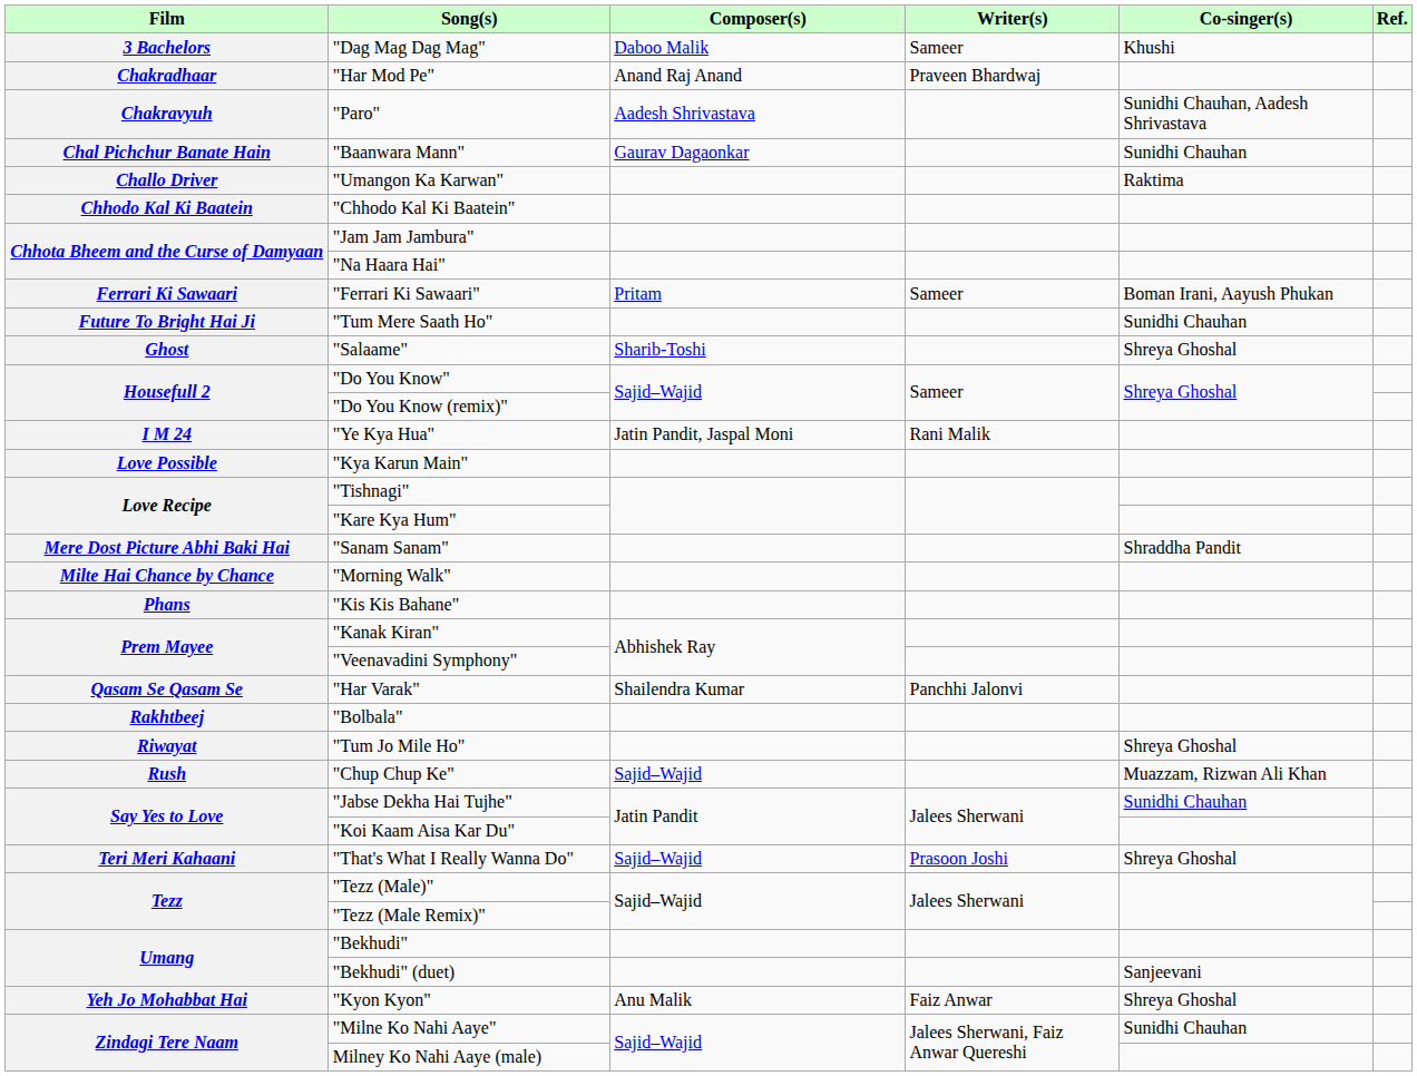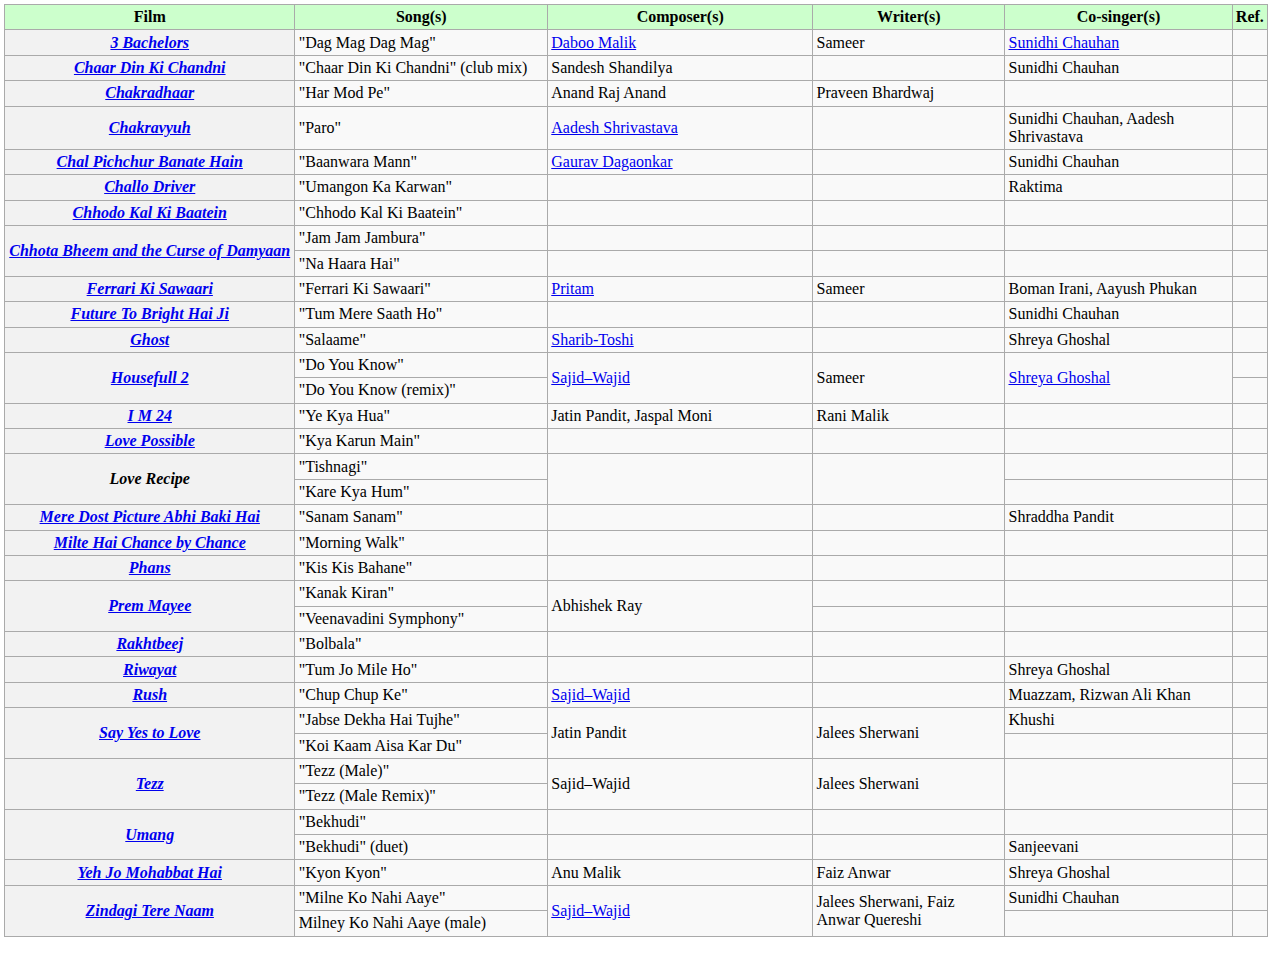 <table class="wikitable plainrowheaders" style="width:100%;" textcolor:#000;">
 <tr style="background:#cfc; text-align:center;">
 <td scope="col" style="width:23%;"><strong>Film</strong></td>
 <td scope="col" style="width:20%;"><strong>Song(s)</strong></td>
 <td scope="col" style="width:21%;"><strong>Composer(s)</strong></td>
 <td scope="col"><strong>Writer(s)</strong></td>
 <td scope="col" style="width:18%;"><strong>Co-singer(s)</strong></td>
 <td scope="col" style="width:1%;"><strong>Ref.</strong></td>
 </tr>
 <tr>
 <th scope="row"><em><a href='#'>3 Bachelors</a></em></th>
 <td>"Dag Mag Dag Mag"</td>
 <td><a href='#'>Daboo Malik</a></td>
 <td>Sameer</td>
-<td>Khushi</td>
+<td><a href='#'>Sunidhi Chauhan</a></td>
+<td></td>
+</tr>
+<tr>
+<th scope="row"><em><a href='#'>Chaar Din Ki Chandni</a></em></th>
+<td>"Chaar Din Ki Chandni" (club mix)</td>
+<td>Sandesh Shandilya</td>
+<td></td>
+<td>Sunidhi Chauhan</td>
 <td></td>
 </tr>
 <tr>
 <th scope="row"><em><a href='#'>Chakradhaar</a></em></th>
 <td>"Har Mod Pe"</td>
 <td>Anand Raj Anand</td>
 <td>Praveen Bhardwaj</td>
 <td></td>
 <td></td>
 </tr>
 <tr>
 <th scope="row"><em><a href='#'>Chakravyuh</a></em></th>
 <td>"Paro"</td>
 <td><a href='#'>Aadesh Shrivastava</a></td>
 <td></td>
 <td>Sunidhi Chauhan, Aadesh Shrivastava</td>
 <td></td>
 </tr>
 <tr>
 <th scope="row"><em><a href='#'>Chal Pichchur Banate Hain</a></em></th>
 <td>"Baanwara Mann"</td>
 <td><a href='#'>Gaurav Dagaonkar</a></td>
 <td></td>
 <td>Sunidhi Chauhan</td>
 <td></td>
 </tr>
 <tr>
 <th scope="row"><em><a href='#'>Challo Driver</a></em></th>
 <td>"Umangon Ka Karwan"</td>
 <td></td>
 <td></td>
 <td>Raktima</td>
 <td></td>
 </tr>
 <tr>
 <th scope="row"><em><a href='#'>Chhodo Kal Ki Baatein</a></em></th>
 <td>"Chhodo Kal Ki Baatein"</td>
 <td></td>
 <td></td>
 <td></td>
 <td></td>
 </tr>
 <tr>
 <th scope="row" rowspan=2><em><a href='#'>Chhota Bheem and the Curse of Damyaan</a></em></th>
 <td>"Jam Jam Jambura"</td>
 <td></td>
 <td></td>
 <td></td>
 <td></td>
 </tr>
 <tr>
 <td>"Na Haara Hai"</td>
 <td></td>
 <td></td>
 <td></td>
 <td></td>
 </tr>
 <tr>
 <th scope="row"><em><a href='#'>Ferrari Ki Sawaari</a></em></th>
 <td>"Ferrari Ki Sawaari"</td>
 <td><a href='#'>Pritam</a></td>
 <td>Sameer</td>
 <td>Boman Irani, Aayush Phukan</td>
 <td></td>
 </tr>
 <tr>
 <th scope="row"><em><a href='#'>Future To Bright Hai Ji</a></em></th>
 <td>"Tum Mere Saath Ho"</td>
 <td></td>
 <td></td>
 <td>Sunidhi Chauhan</td>
 <td></td>
 </tr>
 <tr>
 <th scope="row"><em><a href='#'>Ghost</a></em></th>
 <td>"Salaame"</td>
 <td><a href='#'>Sharib-Toshi</a></td>
 <td></td>
 <td>Shreya Ghoshal</td>
 <td></td>
 </tr>
 <tr>
 <th scope="row" rowspan="2"><em><a href='#'>Housefull 2</a></em></th>
 <td>"Do You Know"</td>
 <td rowspan="2"><a href='#'>Sajid–Wajid</a></td>
 <td rowspan="2">Sameer</td>
 <td rowspan="2"><a href='#'>Shreya Ghoshal</a></td>
 <td></td>
 </tr>
 <tr>
 <td>"Do You Know (remix)"</td>
 <td></td>
 </tr>
 <tr>
 <th scope="row"><em><a href='#'>I M 24</a></em></th>
 <td>"Ye Kya Hua"</td>
 <td>Jatin Pandit, Jaspal Moni</td>
 <td>Rani Malik</td>
 <td></td>
 <td></td>
 </tr>
 <tr>
 <th scope="row"><em><a href='#'>Love Possible</a></em></th>
 <td>"Kya Karun Main"</td>
 <td></td>
 <td></td>
 <td></td>
 <td></td>
 </tr>
 <tr>
 <th scope="row" rowspan=2><em>Love Recipe</em></th>
 <td>"Tishnagi"</td>
 <td rowspan=2></td>
 <td rowspan=2></td>
 <td></td>
 <td></td>
 </tr>
 <tr>
 <td>"Kare Kya Hum"</td>
 <td></td>
 <td></td>
 </tr>
 <tr>
 <th scope="row"><em><a href='#'>Mere Dost Picture Abhi Baki Hai</a></em></th>
 <td>"Sanam Sanam"</td>
 <td></td>
 <td></td>
 <td>Shraddha Pandit</td>
 <td></td>
 </tr>
 <tr>
 <th scope="row"><em><a href='#'>Milte Hai Chance by Chance</a></em></th>
 <td>"Morning Walk"</td>
 <td></td>
 <td></td>
 <td></td>
 <td></td>
 </tr>
 <tr>
 <th scope="row"><em><a href='#'>Phans</a></em></th>
 <td>"Kis Kis Bahane"</td>
 <td></td>
 <td></td>
 <td></td>
 <td></td>
 </tr>
 <tr>
 <th scope="row" rowspan=2><em><a href='#'>Prem Mayee</a></em></th>
 <td>"Kanak Kiran"</td>
 <td rowspan=2>Abhishek Ray</td>
 <td></td>
 <td></td>
 <td></td>
 </tr>
 <tr>
 <td>"Veenavadini Symphony"</td>
 <td></td>
 <td></td>
 </tr>
 <tr>
-<th scope="row"><em><a href='#'>Qasam Se Qasam Se</a></em></th>
-<td>"Har Varak"</td>
-<td>Shailendra Kumar</td>
-<td>Panchhi Jalonvi</td>
-<td></td>
-<td></td>
-</tr>
-<tr>
 <th scope="row"><em><a href='#'>Rakhtbeej</a></em></th>
 <td>"Bolbala"</td>
 <td></td>
 <td></td>
 <td></td>
 <td></td>
 </tr>
 <tr>
 <th scope="row"><em><a href='#'>Riwayat</a></em></th>
 <td>"Tum Jo Mile Ho"</td>
 <td></td>
 <td></td>
 <td>Shreya Ghoshal</td>
 <td></td>
 </tr>
 <tr>
 <th scope="row"><em><a href='#'>Rush</a></em></th>
 <td>"Chup Chup Ke"</td>
 <td><a href='#'>Sajid–Wajid</a></td>
 <td></td>
 <td>Muazzam, Rizwan Ali Khan</td>
 <td></td>
 </tr>
 <tr>
 <th scope="row" rowspan="2"><em><a href='#'>Say Yes to Love</a></em></th>
 <td>"Jabse Dekha Hai Tujhe"</td>
 <td rowspan="2">Jatin Pandit</td>
 <td rowspan="2">Jalees Sherwani</td>
-<td><a href='#'>Sunidhi Chauhan</a></td>
+<td>Khushi</td>
 <td></td>
 </tr>
 <tr>
 <td>"Koi Kaam Aisa Kar Du"</td>
 <td></td>
-<td></td>
-</tr>
-<tr>
-<th scope="row"><em><a href='#'>Teri Meri Kahaani</a></em></th>
-<td>"That's What I Really Wanna Do"</td>
-<td><a href='#'>Sajid–Wajid</a></td>
-<td><a href='#'>Prasoon Joshi</a></td>
-<td>Shreya Ghoshal</td>
 <td></td>
 </tr>
 <tr>
 <th scope="row" rowspan="2"><em><a href='#'>Tezz</a></em></th>
 <td>"Tezz (Male)"</td>
 <td rowspan=2>Sajid–Wajid</td>
 <td rowspan=2>Jalees Sherwani</td>
 <td rowspan=2></td>
 <td></td>
 </tr>
 <tr>
 <td>"Tezz (Male Remix)"</td>
 <td></td>
 </tr>
 <tr>
 <th scope="row" rowspan=2><em><a href='#'>Umang</a></em></th>
 <td>"Bekhudi"</td>
 <td></td>
 <td></td>
 <td></td>
 <td></td>
 </tr>
 <tr>
 <td>"Bekhudi" (duet)</td>
 <td></td>
 <td></td>
 <td>Sanjeevani</td>
 <td></td>
 </tr>
 <tr>
 <th scope="row"><em><a href='#'>Yeh Jo Mohabbat Hai</a></em></th>
 <td>"Kyon Kyon"</td>
 <td>Anu Malik</td>
 <td>Faiz Anwar</td>
 <td>Shreya Ghoshal</td>
 <td></td>
 </tr>
 <tr>
 <th scope="row" rowspan="2"><em><a href='#'>Zindagi Tere Naam</a></em></th>
 <td>"Milne Ko Nahi Aaye"</td>
 <td rowspan="2"><a href='#'>Sajid–Wajid</a></td>
 <td rowspan="2">Jalees Sherwani, Faiz Anwar Quereshi</td>
 <td>Sunidhi Chauhan</td>
 <td></td>
 </tr>
 <tr>
 <td>Milney Ko Nahi Aaye (male)</td>
 <td></td>
 <td></td>
 </tr>
 <tr>
 </tr>
 </table>
